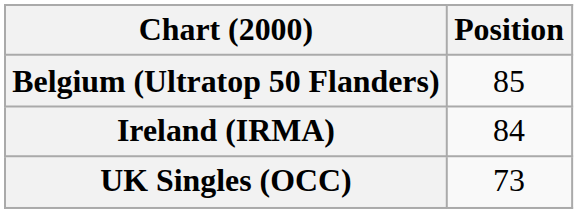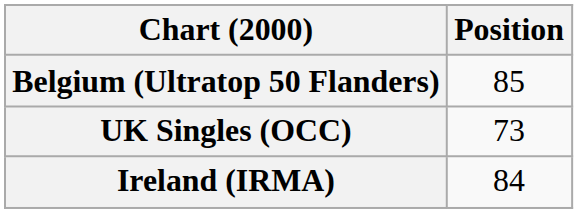 <table class="wikitable sortable plainrowheaders" style="text-align:center">
 <tr>
 <th>Chart (2000)</th>
 <th>Position</th>
 </tr>
 <tr>
 <th scope="row">Belgium (Ultratop 50 Flanders)</th>
 <td>85</td>
 </tr>
 <tr>
+<th scope="row">UK Singles (OCC)</th>
+<td>73</td>
+</tr>
+<tr>
 <th scope="row">Ireland (IRMA)</th>
 <td>84</td>
 </tr>
-<tr>
-<th scope="row">UK Singles (OCC)</th>
-<td>73</td>
-</tr>
 </table>
